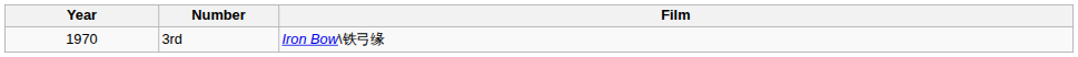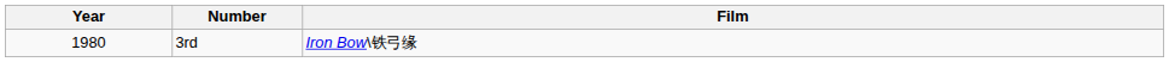 <table class="wikitable" width="95%" align="center">
 <tr>
 <th width="6%">Year</th>
 <th width="4%">Number</th>
 <th width="31%">Film</th>
 </tr>
 <tr>
-<td style="text-align:center;">1970</td>
+<td style="text-align:center;">1980</td>
 <td>3rd</td>
 <td><em><a href='#'>Iron Bow</a></em>\铁弓缘</td>
 </tr>
 </table>
